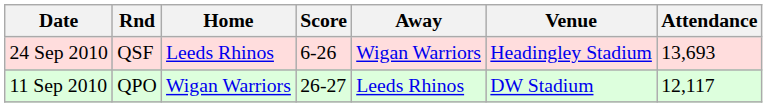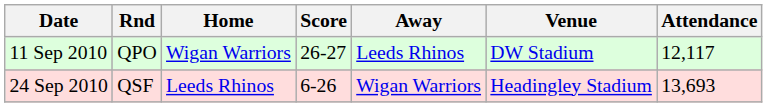 <table class="wikitable" style="font-size:85%;">
 <tr>
 <th>Date</th>
 <th>Rnd</th>
 <th>Home</th>
 <th>Score</th>
 <th>Away</th>
 <th>Venue</th>
 <th>Attendance</th>
 </tr>
+<tr bgcolor=#DDFFDD>
+<td>11 Sep 2010</td>
+<td>QPO</td>
+<td> <a href='#'>Wigan Warriors</a></td>
+<td>26-27</td>
+<td> <a href='#'>Leeds Rhinos</a></td>
+<td><a href='#'>DW Stadium</a></td>
+<td>12,117</td>
+</tr>
 <tr bgcolor=#ffdddd>
 <td>24 Sep 2010</td>
 <td>QSF</td>
 <td> <a href='#'>Leeds Rhinos</a></td>
 <td>6-26</td>
 <td> <a href='#'>Wigan Warriors</a></td>
 <td><a href='#'>Headingley Stadium</a></td>
 <td>13,693</td>
 </tr>
-<tr bgcolor=#DDFFDD>
-<td>11 Sep 2010</td>
-<td>QPO</td>
-<td> <a href='#'>Wigan Warriors</a></td>
-<td>26-27</td>
-<td> <a href='#'>Leeds Rhinos</a></td>
-<td><a href='#'>DW Stadium</a></td>
-<td>12,117</td>
-</tr>
 </table>
